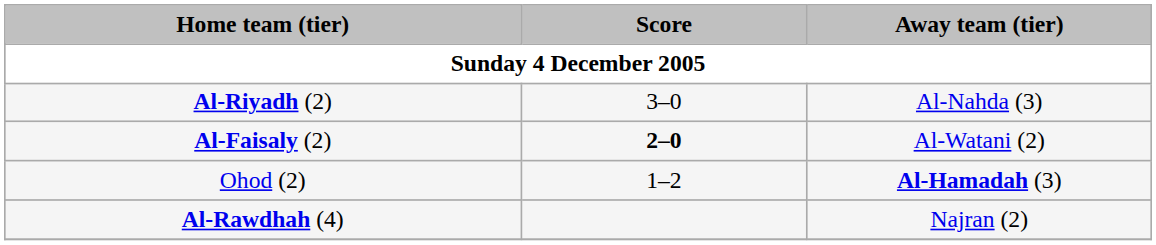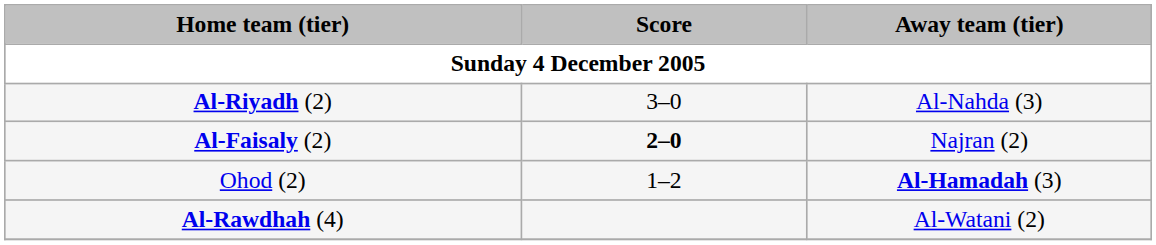 <table class="wikitable" style="width: 700px; background:WhiteSmoke; text-align:center; font-size:90%">
 <tr>
 <td scope="col" style="width: 45%; background:silver;"><strong>Home team (tier)</strong></td>
 <td scope="col" style="width: 25%; background:silver;"><strong>Score</strong></td>
 <td scope="col" style="width: 45%; background:silver;"><strong>Away team (tier)</strong></td>
 </tr>
 <tr>
 <td colspan="5" style= background:White><strong>Sunday 4 December 2005</strong></td>
 </tr>
 <tr>
 <td><strong><a href='#'>Al-Riyadh</a></strong> (2)</td>
 <td>3–0</td>
 <td><a href='#'>Al-Nahda</a> (3)</td>
 </tr>
 <tr>
 <td><strong><a href='#'>Al-Faisaly</a></strong> (2)</td>
 <td><strong>2–0</strong></td>
-<td><a href='#'>Al-Watani</a> (2)</td>
+<td><a href='#'>Najran</a> (2)</td>
 </tr>
 <tr>
 <td><a href='#'>Ohod</a> (2)</td>
 <td>1–2</td>
 <td><strong><a href='#'>Al-Hamadah</a></strong> (3)</td>
 </tr>
 <tr>
 <td><strong><a href='#'>Al-Rawdhah</a></strong> (4)</td>
 <td></td>
-<td><a href='#'>Najran</a> (2)</td>
+<td><a href='#'>Al-Watani</a> (2)</td>
 </tr>
 <tr>
 </tr>
 </table>
